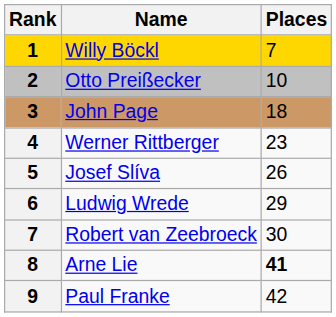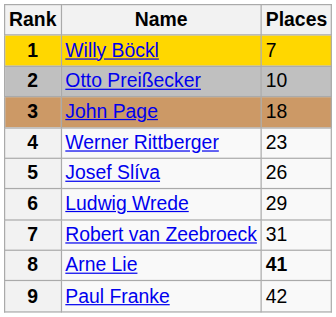 <table class="wikitable">
 <tr>
 <th>Rank</th>
 <th>Name</th>
 <th>Places</th>
 </tr>
 <tr bgcolor=gold>
 <td align=center><strong>1</strong></td>
 <td> <a href='#'>Willy Böckl</a></td>
 <td>7</td>
 </tr>
 <tr bgcolor=silver>
 <td align=center><strong>2</strong></td>
 <td> <a href='#'>Otto Preißecker</a></td>
 <td>10</td>
 </tr>
 <tr bgcolor=cc9966>
 <td align=center><strong>3</strong></td>
 <td> <a href='#'>John Page</a></td>
 <td>18</td>
 </tr>
 <tr>
 <th>4</th>
 <td> <a href='#'>Werner Rittberger</a></td>
 <td>23</td>
 </tr>
 <tr>
 <th>5</th>
 <td> <a href='#'>Josef Slíva</a></td>
 <td>26</td>
 </tr>
 <tr>
 <th>6</th>
 <td> <a href='#'>Ludwig Wrede</a></td>
 <td>29</td>
 </tr>
 <tr>
 <th>7</th>
 <td> <a href='#'>Robert van Zeebroeck</a></td>
-<td>30</td>
+<td>31</td>
 </tr>
 <tr>
 <th>8</th>
 <td> <a href='#'>Arne Lie</a></td>
 <td><strong>41</strong></td>
 </tr>
 <tr>
 <th>9</th>
 <td> <a href='#'>Paul Franke</a></td>
 <td>42</td>
 </tr>
 </table>
